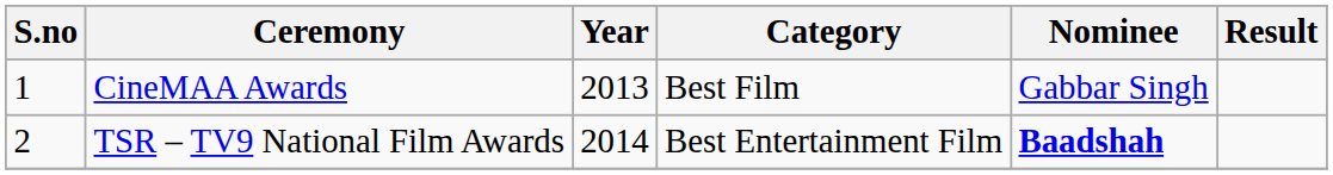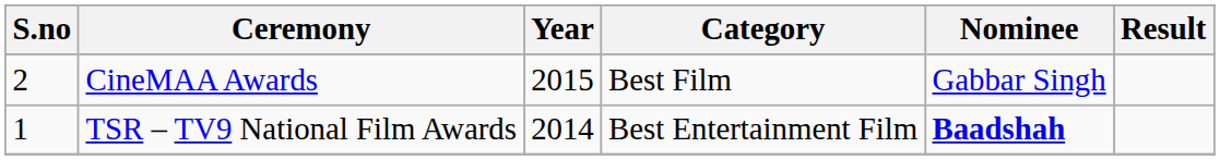 <table class="wikitable">
 <tr>
 <th>S.no</th>
 <th>Ceremony</th>
 <th>Year</th>
 <th>Category</th>
 <th>Nominee</th>
 <th>Result</th>
 </tr>
 <tr>
-<td>1</td>
+<td>2</td>
 <td rowspan="1"><a href='#'>CineMAA Awards</a></td>
-<td rowspan="1">2013</td>
+<td rowspan="1">2015</td>
 <td>Best Film</td>
 <td><a href='#'>Gabbar Singh</a></td>
 <td></td>
 </tr>
 <tr>
-<td>2</td>
+<td>1</td>
 <td rowspan="1"><a href='#'>TSR</a> – <a href='#'>TV9</a> National Film Awards</td>
 <td rowspan="1">2014</td>
 <td>Best Entertainment Film</td>
 <td><strong><a href='#'>Baadshah</a></strong></td>
 <td></td>
 </tr>
 <tr>
 </tr>
 </table>
